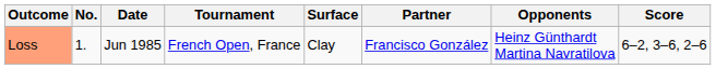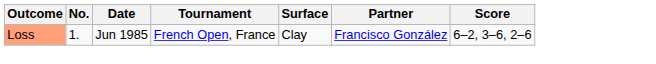 <table class="wikitable">
 <tr>
 <th>Outcome</th>
 <th>No.</th>
 <th>Date</th>
 <th>Tournament</th>
 <th>Surface</th>
 <th>Partner</th>
-<th>Opponents</th>
 <th>Score</th>
 </tr>
 <tr>
 <td style="background:#ffa07a;">Loss</td>
 <td>1.</td>
 <td>Jun 1985</td>
 <td><a href='#'>French Open</a>, France</td>
 <td>Clay</td>
 <td> <a href='#'>Francisco González</a></td>
-<td> <a href='#'>Heinz Günthardt</a> <br>  <a href='#'>Martina Navratilova</a></td>
 <td>6–2, 3–6, 2–6</td>
 </tr>
 </table>
